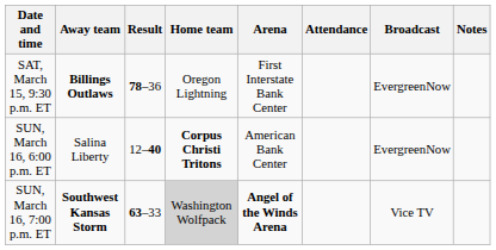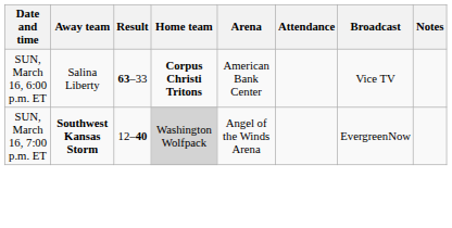 <table class="wikitable" style="text-align:center;">
 <tr>
 <th>Date and time</th>
 <th>Away team</th>
 <th>Result</th>
 <th>Home team</th>
 <th>Arena</th>
 <th>Attendance</th>
 <th>Broadcast</th>
 <th>Notes</th>
 </tr>
 <tr>
-<td>SAT, March 15, 9:30 p.m. ET</td>
-<td><strong>Billings Outlaws</strong></td>
-<td><strong>78</strong>–36</td>
-<td>Oregon Lightning</td>
-<td>First Interstate Bank Center</td>
-<td></td>
-<td>EvergreenNow</td>
-<td></td>
-</tr>
-<tr>
 <td>SUN, March 16, 6:00 p.m. ET</td>
 <td>Salina Liberty</td>
-<td>12–<strong>40</strong></td>
+<td><strong>63</strong>–33</td>
 <td><strong>Corpus Christi Tritons</strong></td>
 <td>American Bank Center</td>
 <td></td>
-<td>EvergreenNow</td>
+<td>Vice TV</td>
 <td></td>
 </tr>
 <tr>
 <td>SUN, March 16, 7:00 p.m. ET</td>
 <td><strong>Southwest Kansas Storm</strong></td>
-<td><strong>63</strong>–33</td>
+<td>12–<strong>40</strong></td>
 <td style="background: lightgrey;">Washington Wolfpack</td>
-<td><strong>Angel of the Winds Arena</strong></td>
+<td>Angel of the Winds Arena</td>
 <td></td>
-<td>Vice TV</td>
+<td>EvergreenNow</td>
 <td></td>
 </tr>
 </table>
